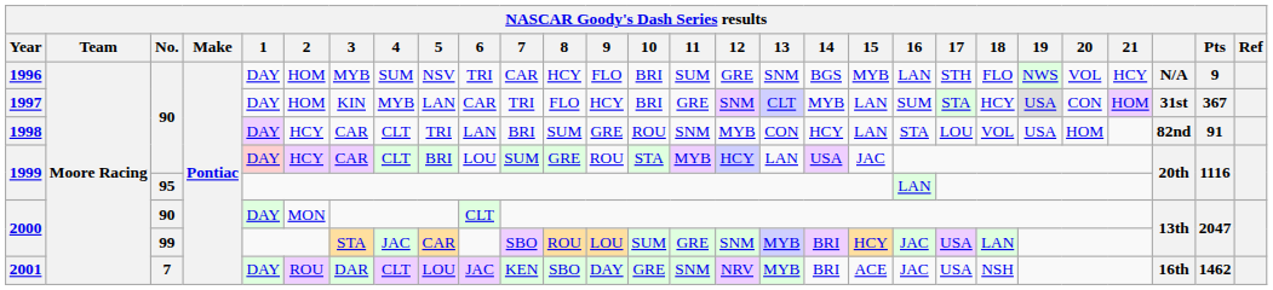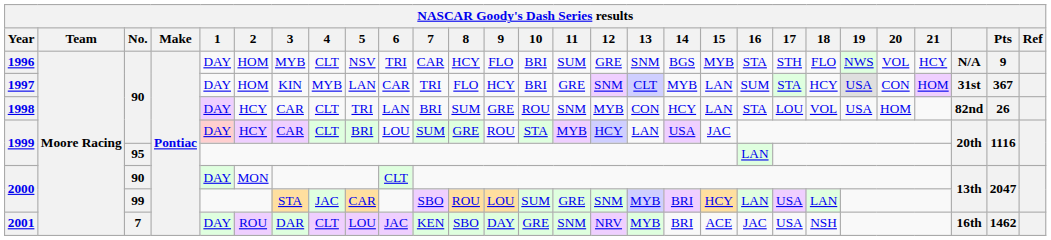 <table class="wikitable" style="text-align:center; font-size:75%">
 <tr>
 <th colspan=32><a href='#'>NASCAR Goody's Dash Series</a> results</th>
 </tr>
 <tr>
 <th>Year</th>
 <th>Team</th>
 <th>No.</th>
 <th>Make</th>
 <th>1</th>
 <th>2</th>
 <th>3</th>
 <th>4</th>
 <th>5</th>
 <th>6</th>
 <th>7</th>
 <th>8</th>
 <th>9</th>
 <th>10</th>
 <th>11</th>
 <th>12</th>
 <th>13</th>
 <th>14</th>
 <th>15</th>
 <th>16</th>
 <th>17</th>
 <th>18</th>
 <th>19</th>
 <th>20</th>
 <th>21</th>
 <th></th>
 <th>Pts</th>
 <th>Ref</th>
 </tr>
 <tr>
 <th><a href='#'>1996</a></th>
 <th rowspan=8>Moore Racing</th>
 <th rowspan=4>90</th>
 <th rowspan=8><a href='#'>Pontiac</a></th>
 <td><a href='#'>DAY</a></td>
 <td><a href='#'>HOM</a></td>
 <td><a href='#'>MYB</a></td>
-<td><a href='#'>SUM</a></td>
+<td><a href='#'>CLT</a></td>
 <td><a href='#'>NSV</a></td>
 <td><a href='#'>TRI</a></td>
 <td><a href='#'>CAR</a></td>
 <td><a href='#'>HCY</a></td>
 <td><a href='#'>FLO</a></td>
 <td><a href='#'>BRI</a></td>
 <td><a href='#'>SUM</a></td>
 <td><a href='#'>GRE</a></td>
 <td><a href='#'>SNM</a></td>
 <td><a href='#'>BGS</a></td>
 <td><a href='#'>MYB</a></td>
-<td><a href='#'>LAN</a></td>
+<td><a href='#'>STA</a></td>
 <td><a href='#'>STH</a></td>
 <td><a href='#'>FLO</a></td>
 <td style="background:#DFFFDF;"><a href='#'>NWS</a><br></td>
 <td><a href='#'>VOL</a></td>
 <td><a href='#'>HCY</a></td>
 <th>N/A</th>
 <th>9</th>
 <th></th>
 </tr>
 <tr>
 <th><a href='#'>1997</a></th>
 <td><a href='#'>DAY</a></td>
 <td><a href='#'>HOM</a></td>
 <td><a href='#'>KIN</a></td>
 <td><a href='#'>MYB</a></td>
 <td><a href='#'>LAN</a></td>
 <td><a href='#'>CAR</a></td>
 <td><a href='#'>TRI</a></td>
 <td><a href='#'>FLO</a></td>
 <td><a href='#'>HCY</a></td>
 <td><a href='#'>BRI</a></td>
 <td><a href='#'>GRE</a></td>
 <td style="background:#EFCFFF;"><a href='#'>SNM</a><br></td>
 <td style="background:#CFCFFF;"><a href='#'>CLT</a><br></td>
 <td><a href='#'>MYB</a></td>
 <td><a href='#'>LAN</a></td>
 <td><a href='#'>SUM</a></td>
 <td style="background:#DFFFDF;"><a href='#'>STA</a><br></td>
 <td><a href='#'>HCY</a></td>
 <td style="background:#DFDFDF;"><a href='#'>USA</a><br></td>
 <td><a href='#'>CON</a></td>
 <td style="background:#EFCFFF;"><a href='#'>HOM</a><br></td>
 <th>31st</th>
 <th>367</th>
 <th></th>
 </tr>
 <tr>
 <th><a href='#'>1998</a></th>
 <td style="background:#EFCFFF;"><a href='#'>DAY</a><br></td>
 <td><a href='#'>HCY</a></td>
 <td><a href='#'>CAR</a></td>
 <td><a href='#'>CLT</a></td>
 <td><a href='#'>TRI</a></td>
 <td><a href='#'>LAN</a></td>
 <td><a href='#'>BRI</a></td>
 <td><a href='#'>SUM</a></td>
 <td><a href='#'>GRE</a></td>
 <td><a href='#'>ROU</a></td>
 <td><a href='#'>SNM</a></td>
 <td><a href='#'>MYB</a></td>
 <td><a href='#'>CON</a></td>
 <td><a href='#'>HCY</a></td>
 <td><a href='#'>LAN</a></td>
 <td><a href='#'>STA</a></td>
 <td><a href='#'>LOU</a></td>
 <td><a href='#'>VOL</a></td>
 <td><a href='#'>USA</a></td>
 <td><a href='#'>HOM</a></td>
 <td></td>
 <th>82nd</th>
-<th>91</th>
+<th>26</th>
 <th></th>
 </tr>
 <tr>
 <th rowspan=2><a href='#'>1999</a></th>
 <td style="background:#FFCFCF;"><a href='#'>DAY</a><br></td>
 <td style="background:#EFCFFF;"><a href='#'>HCY</a><br></td>
 <td style="background:#EFCFFF;"><a href='#'>CAR</a><br></td>
 <td style="background:#DFFFDF;"><a href='#'>CLT</a><br></td>
 <td style="background:#DFFFDF;"><a href='#'>BRI</a><br></td>
 <td><a href='#'>LOU</a></td>
 <td style="background:#DFFFDF;"><a href='#'>SUM</a><br></td>
 <td style="background:#DFFFDF;"><a href='#'>GRE</a><br></td>
 <td><a href='#'>ROU</a></td>
 <td style="background:#DFFFDF;"><a href='#'>STA</a><br></td>
 <td style="background:#EFCFFF;"><a href='#'>MYB</a><br></td>
 <td style="background:#CFCFFF;"><a href='#'>HCY</a><br></td>
 <td><a href='#'>LAN</a></td>
 <td style="background:#EFCFFF;"><a href='#'>USA</a><br></td>
 <td><a href='#'>JAC</a></td>
 <td colspan=6></td>
 <th rowspan=2>20th</th>
 <th rowspan=2>1116</th>
 <th rowspan=2></th>
 </tr>
 <tr>
 <th>95</th>
 <td colspan=15></td>
 <td style="background:#DFFFDF;"><a href='#'>LAN</a><br></td>
 <td colspan=5></td>
 </tr>
 <tr>
 <th rowspan=2><a href='#'>2000</a></th>
 <th>90</th>
 <td style="background:#DFFFDF;"><a href='#'>DAY</a><br></td>
 <td><a href='#'>MON</a></td>
 <td colspan=3></td>
 <td style="background:#DFFFDF;"><a href='#'>CLT</a><br></td>
 <td colspan=15></td>
 <th rowspan=2>13th</th>
 <th rowspan=2>2047</th>
 <th rowspan=2></th>
 </tr>
 <tr>
 <th>99</th>
 <td colspan=2></td>
 <td style="background:#FFDF9F;"><a href='#'>STA</a><br></td>
 <td style="background:#DFFFDF;"><a href='#'>JAC</a><br></td>
 <td style="background:#FFDF9F;"><a href='#'>CAR</a><br></td>
 <td></td>
 <td style="background:#EFCFFF;"><a href='#'>SBO</a><br></td>
 <td style="background:#FFDF9F;"><a href='#'>ROU</a><br></td>
 <td style="background:#FFDF9F;"><a href='#'>LOU</a><br></td>
 <td style="background:#DFFFDF;"><a href='#'>SUM</a><br></td>
 <td style="background:#DFFFDF;"><a href='#'>GRE</a><br></td>
 <td style="background:#DFFFDF;"><a href='#'>SNM</a><br></td>
 <td style="background:#CFCFFF;"><a href='#'>MYB</a><br></td>
 <td style="background:#EFCFFF;"><a href='#'>BRI</a><br></td>
 <td style="background:#FFDF9F;"><a href='#'>HCY</a><br></td>
-<td style="background:#DFFFDF;"><a href='#'>JAC</a><br></td>
+<td style="background:#DFFFDF;"><a href='#'>LAN</a><br></td>
 <td style="background:#EFCFFF;"><a href='#'>USA</a><br></td>
 <td style="background:#DFFFDF;"><a href='#'>LAN</a><br></td>
 <td colspan=3></td>
 </tr>
 <tr>
 <th><a href='#'>2001</a></th>
 <th>7</th>
 <td style="background:#DFFFDF;"><a href='#'>DAY</a><br></td>
 <td style="background:#EFCFFF;"><a href='#'>ROU</a><br></td>
 <td style="background:#DFFFDF;"><a href='#'>DAR</a><br></td>
 <td style="background:#EFCFFF;"><a href='#'>CLT</a><br></td>
 <td style="background:#EFCFFF;"><a href='#'>LOU</a><br></td>
 <td style="background:#EFCFFF;"><a href='#'>JAC</a><br></td>
 <td style="background:#DFFFDF;"><a href='#'>KEN</a><br></td>
 <td style="background:#DFFFDF;"><a href='#'>SBO</a><br></td>
 <td style="background:#DFFFDF;"><a href='#'>DAY</a><br></td>
 <td style="background:#DFFFDF;"><a href='#'>GRE</a><br></td>
 <td style="background:#DFFFDF;"><a href='#'>SNM</a><br></td>
 <td style="background:#EFCFFF;"><a href='#'>NRV</a><br></td>
 <td style="background:#DFFFDF;"><a href='#'>MYB</a><br></td>
 <td><a href='#'>BRI</a></td>
 <td><a href='#'>ACE</a></td>
 <td><a href='#'>JAC</a></td>
 <td><a href='#'>USA</a></td>
 <td><a href='#'>NSH</a></td>
 <td colspan=3></td>
 <th>16th</th>
 <th>1462</th>
 <th></th>
 </tr>
 </table>
